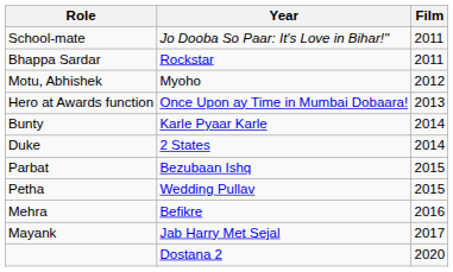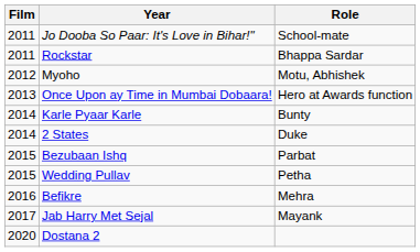 <table class="wikitable sortable">
 <tr>
+<th>Film</th>
+<th>Year</th>
 <th>Role</th>
-<th>Year</th>
-<th>Film</th>
 </tr>
 <tr>
+<td>2011</td>
+<td><em>Jo Dooba So Paar: It's Love in Bihar!"</td>
 <td>School-mate</td>
-<td><em>Jo Dooba So Paar: It's Love in Bihar!"</td>
-<td>2011</td>
 </tr>
 <tr>
+<td>2011</td>
+<td></em><a href='#'>Rockstar</a><em></td>
 <td>Bhappa Sardar</td>
-<td></em><a href='#'>Rockstar</a><em></td>
-<td>2011</td>
 </tr>
 <tr>
+<td>2012</td>
+<td></em>Myoho<em></td>
 <td>Motu, Abhishek</td>
-<td></em>Myoho<em></td>
-<td>2012</td>
 </tr>
 <tr>
+<td>2013</td>
+<td></em><a href='#'>Once Upon ay Time in Mumbai Dobaara!</a><em></td>
 <td>Hero at Awards function</td>
-<td></em><a href='#'>Once Upon ay Time in Mumbai Dobaara!</a><em></td>
-<td>2013</td>
 </tr>
 <tr>
+<td>2014</td>
+<td></em><a href='#'>Karle Pyaar Karle</a><em></td>
 <td>Bunty</td>
-<td></em><a href='#'>Karle Pyaar Karle</a><em></td>
-<td>2014</td>
 </tr>
 <tr>
+<td>2014</td>
+<td></em><a href='#'>2 States</a><em></td>
 <td>Duke</td>
-<td></em><a href='#'>2 States</a><em></td>
-<td>2014</td>
 </tr>
 <tr>
+<td>2015</td>
+<td></em><a href='#'>Bezubaan Ishq</a><em></td>
 <td>Parbat</td>
-<td></em><a href='#'>Bezubaan Ishq</a><em></td>
-<td>2015</td>
 </tr>
 <tr>
+<td>2015</td>
+<td></em><a href='#'>Wedding Pullav</a><em></td>
 <td>Petha</td>
-<td></em><a href='#'>Wedding Pullav</a><em></td>
-<td>2015</td>
 </tr>
 <tr>
+<td>2016</td>
+<td></em><a href='#'>Befikre</a><em></td>
 <td>Mehra</td>
-<td></em><a href='#'>Befikre</a><em></td>
-<td>2016</td>
 </tr>
 <tr>
+<td>2017</td>
+<td></em><a href='#'>Jab Harry Met Sejal</a><em></td>
 <td>Mayank</td>
-<td></em><a href='#'>Jab Harry Met Sejal</a><em></td>
-<td>2017</td>
 </tr>
 <tr>
+<td>2020</td>
+<td></em><a href='#'>Dostana 2</a><em></td>
 <td></td>
-<td></em><a href='#'>Dostana 2</a><em></td>
-<td>2020</td>
 </tr>
 </table>
